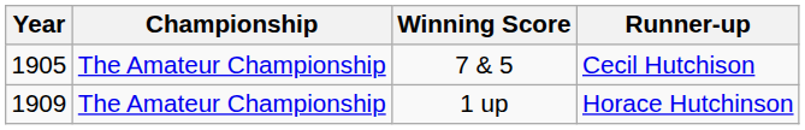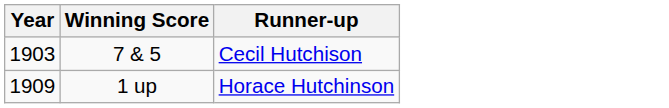 <table class="wikitable">
 <tr>
 <th>Year</th>
-<th>Championship</th>
 <th>Winning Score</th>
 <th>Runner-up</th>
 </tr>
 <tr>
-<td>1905</td>
-<td><a href='#'>The Amateur Championship</a></td>
+<td>1903</td>
 <td align=center>7 & 5</td>
 <td> <a href='#'>Cecil Hutchison</a></td>
 </tr>
 <tr>
 <td>1909</td>
-<td><a href='#'>The Amateur Championship</a></td>
 <td align=center>1 up</td>
 <td> <a href='#'>Horace Hutchinson</a></td>
 </tr>
 </table>
